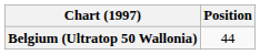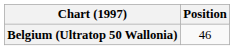 <table class="wikitable plainrowheaders">
 <tr>
 <th>Chart (1997)</th>
 <th>Position</th>
 </tr>
 <tr>
 <th scope="row">Belgium (Ultratop 50 Wallonia)</th>
-<td align="center">44</td>
+<td align="center">46</td>
 </tr>
 </table>
